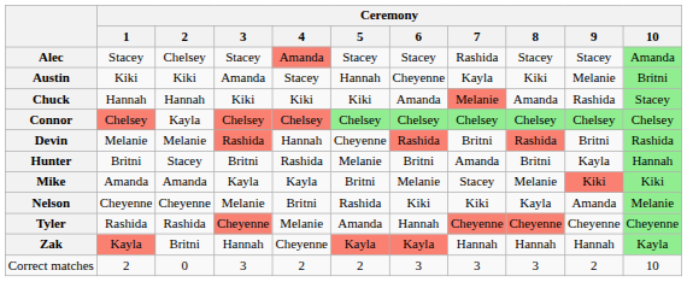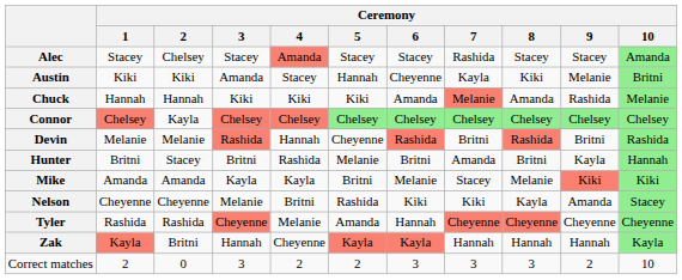 <table class="wikitable" style="text-align:center;">
 <tr>
 <th rowspan="2"></th>
 <th colspan="14" style="text-align:center;">Ceremony</th>
 </tr>
 <tr>
 <th>1</th>
 <th>2</th>
 <th>3</th>
 <th>4</th>
 <th>5</th>
 <th>6</th>
 <th>7</th>
 <th>8</th>
 <th>9</th>
 <th>10</th>
 </tr>
 <tr>
 <th>Alec</th>
 <td>Stacey</td>
 <td>Chelsey</td>
 <td>Stacey</td>
 <td style="background:salmon">Amanda</td>
 <td>Stacey</td>
 <td>Stacey</td>
 <td>Rashida</td>
 <td>Stacey</td>
 <td>Stacey</td>
 <td style="background:lightgreen">Amanda</td>
 </tr>
 <tr>
 <th>Austin</th>
 <td>Kiki</td>
 <td>Kiki</td>
 <td>Amanda</td>
 <td>Stacey</td>
 <td>Hannah</td>
 <td>Cheyenne</td>
 <td>Kayla</td>
 <td>Kiki</td>
 <td>Melanie</td>
 <td style="background:lightgreen">Britni</td>
 </tr>
 <tr>
 <th>Chuck</th>
 <td>Hannah</td>
 <td>Hannah</td>
 <td>Kiki</td>
 <td>Kiki</td>
 <td>Kiki</td>
 <td>Amanda</td>
 <td style="background:salmon">Melanie</td>
 <td>Amanda</td>
 <td>Rashida</td>
-<td style="background:lightgreen">Stacey</td>
+<td style="background:lightgreen">Melanie</td>
 </tr>
 <tr>
 <th>Connor</th>
 <td style="background:salmon">Chelsey</td>
 <td>Kayla</td>
 <td style="background:salmon">Chelsey</td>
 <td style="background:salmon">Chelsey</td>
 <td style="background:lightgreen">Chelsey</td>
 <td style="background:lightgreen">Chelsey</td>
 <td style="background:lightgreen">Chelsey</td>
 <td style="background:lightgreen">Chelsey</td>
 <td style="background:lightgreen">Chelsey</td>
 <td style="background:lightgreen">Chelsey</td>
 </tr>
 <tr>
 <th>Devin</th>
 <td>Melanie</td>
 <td>Melanie</td>
 <td style="background:salmon">Rashida</td>
 <td>Hannah</td>
 <td>Cheyenne</td>
 <td style="background:salmon">Rashida</td>
 <td>Britni</td>
 <td style="background:salmon">Rashida</td>
 <td>Britni</td>
 <td style="background:lightgreen">Rashida</td>
 </tr>
 <tr>
 <th>Hunter</th>
 <td>Britni</td>
 <td>Stacey</td>
 <td>Britni</td>
 <td>Rashida</td>
 <td>Melanie</td>
 <td>Britni</td>
 <td>Amanda</td>
 <td>Britni</td>
 <td>Kayla</td>
 <td style="background:lightgreen">Hannah</td>
 </tr>
 <tr>
 <th>Mike</th>
 <td>Amanda</td>
 <td>Amanda</td>
 <td>Kayla</td>
 <td>Kayla</td>
 <td>Britni</td>
 <td>Melanie</td>
 <td>Stacey</td>
 <td>Melanie</td>
 <td style="background:salmon">Kiki</td>
 <td style="background:lightgreen">Kiki</td>
 </tr>
 <tr>
 <th>Nelson</th>
 <td>Cheyenne</td>
 <td>Cheyenne</td>
 <td>Melanie</td>
 <td>Britni</td>
 <td>Rashida</td>
 <td>Kiki</td>
 <td>Kiki</td>
 <td>Kayla</td>
 <td>Amanda</td>
-<td style="background:lightgreen">Melanie</td>
+<td style="background:lightgreen">Stacey</td>
 </tr>
 <tr>
 <th>Tyler</th>
 <td>Rashida</td>
 <td>Rashida</td>
 <td style="background:salmon">Cheyenne</td>
 <td>Melanie</td>
 <td>Amanda</td>
 <td>Hannah</td>
 <td style="background:salmon">Cheyenne</td>
 <td style="background:salmon">Cheyenne</td>
 <td>Cheyenne</td>
 <td style="background:lightgreen">Cheyenne</td>
 </tr>
 <tr>
 <th>Zak</th>
 <td style="background:salmon">Kayla</td>
 <td>Britni</td>
 <td>Hannah</td>
 <td>Cheyenne</td>
 <td style="background:salmon">Kayla</td>
 <td style="background:salmon">Kayla</td>
 <td>Hannah</td>
 <td>Hannah</td>
 <td>Hannah</td>
 <td style="background:lightgreen">Kayla</td>
 </tr>
 <tr>
 <td>Correct matches</td>
 <td>2</td>
 <td>0</td>
 <td>3</td>
 <td>2</td>
 <td>2</td>
 <td>3</td>
 <td>3</td>
 <td>3</td>
 <td>2</td>
 <td>10</td>
 </tr>
 </table>
